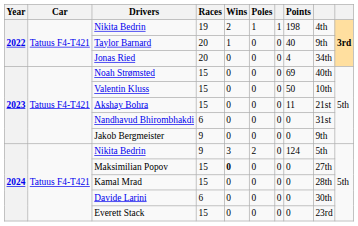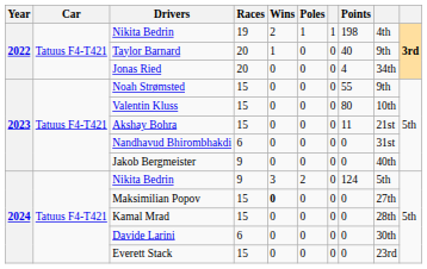 <table class="wikitable" style="font-size:85%">
 <tr>
 <th>Year</th>
 <th>Car</th>
 <th>Drivers</th>
 <th>Races</th>
 <th>Wins</th>
 <th>Poles</th>
 <th></th>
 <th>Points</th>
 <th></th>
 <th></th>
 </tr>
 <tr>
 <th rowspan="3"><a href='#'>2022</a></th>
 <td rowspan="3"><a href='#'>Tatuus F4-T421</a></td>
 <td> <a href='#'>Nikita Bedrin</a></td>
 <td>19</td>
 <td>2</td>
 <td>1</td>
 <td>1</td>
 <td>198</td>
 <td>4th</td>
 <td rowspan="3"  style="background:#FFDF9F;"><strong>3rd</strong></td>
 </tr>
 <tr>
 <td> <a href='#'>Taylor Barnard</a></td>
 <td>20</td>
 <td>1</td>
 <td>0</td>
 <td>0</td>
 <td>40</td>
 <td>9th</td>
 </tr>
 <tr>
 <td> <a href='#'>Jonas Ried</a></td>
 <td>20</td>
 <td>0</td>
 <td>0</td>
 <td>0</td>
 <td>4</td>
 <td>34th</td>
 </tr>
 <tr>
 <th rowspan="5"><a href='#'>2023</a></th>
 <td rowspan="5"><a href='#'>Tatuus F4-T421</a></td>
 <td> <a href='#'>Noah Strømsted</a></td>
 <td>15</td>
 <td>0</td>
 <td>0</td>
 <td>0</td>
-<td>69</td>
-<td>40th</td>
+<td>55</td>
+<td>9th</td>
 <td rowspan="5">5th</td>
 </tr>
 <tr>
 <td> <a href='#'>Valentin Kluss</a></td>
 <td>15</td>
 <td>0</td>
 <td>0</td>
 <td>0</td>
-<td>50</td>
+<td>80</td>
 <td>10th</td>
 </tr>
 <tr>
 <td> <a href='#'>Akshay Bohra</a></td>
 <td>15</td>
 <td>0</td>
 <td>0</td>
 <td>0</td>
 <td>11</td>
 <td>21st</td>
 </tr>
 <tr>
 <td> <a href='#'>Nandhavud Bhirombhakdi</a></td>
 <td>6</td>
 <td>0</td>
 <td>0</td>
 <td>0</td>
 <td>0</td>
 <td>31st</td>
 </tr>
 <tr>
 <td> Jakob Bergmeister</td>
 <td>9</td>
 <td>0</td>
 <td>0</td>
 <td>0</td>
 <td>0</td>
-<td>9th</td>
+<td>40th</td>
 </tr>
 <tr>
 <th rowspan="5"><a href='#'>2024</a></th>
 <td rowspan="5"><a href='#'>Tatuus F4-T421</a></td>
 <td> <a href='#'>Nikita Bedrin</a></td>
 <td>9</td>
 <td>3</td>
 <td>2</td>
 <td>0</td>
 <td>124</td>
 <td>5th</td>
 <td rowspan="5">5th</td>
 </tr>
 <tr>
 <td> Maksimilian Popov</td>
 <td>15</td>
 <td><strong>0</strong></td>
 <td>0</td>
 <td>0</td>
 <td>0</td>
 <td>27th</td>
 </tr>
 <tr>
 <td> Kamal Mrad</td>
 <td>15</td>
 <td>0</td>
 <td>0</td>
 <td>0</td>
 <td>0</td>
 <td>28th</td>
 </tr>
 <tr>
 <td> <a href='#'>Davide Larini</a></td>
 <td>6</td>
 <td>0</td>
 <td>0</td>
 <td>0</td>
 <td>0</td>
 <td>30th</td>
 </tr>
 <tr>
 <td> Everett Stack</td>
 <td>15</td>
 <td>0</td>
 <td>0</td>
 <td>0</td>
 <td>0</td>
 <td>23rd</td>
 </tr>
 </table>
